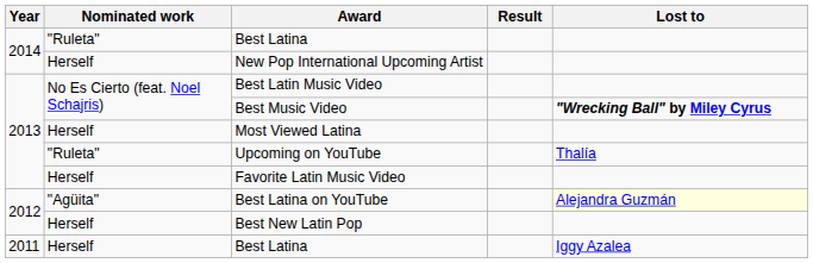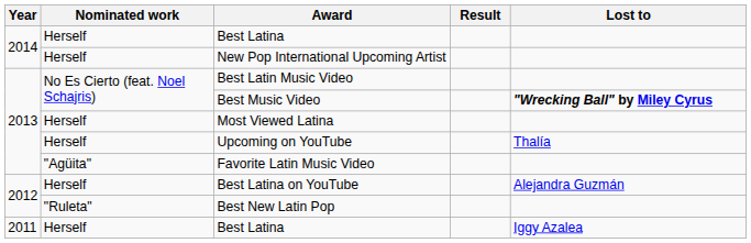 <table class="wikitable">
 <tr>
 <th>Year</th>
 <th width="200">Nominated work</th>
 <th width="275">Award</th>
 <th width="65">Result</th>
 <th width="275">Lost to</th>
 </tr>
 <tr>
 <td rowspan="2">2014</td>
-<td>"Ruleta"</td>
+<td>Herself</td>
 <td>Best Latina</td>
 <td></td>
 <td></td>
 </tr>
 <tr>
 <td>Herself</td>
 <td>New Pop International Upcoming Artist</td>
 <td></td>
 <td></td>
 </tr>
 <tr>
 <td rowspan="5">2013</td>
 <td rowspan="2">No Es Cierto (feat. <a href='#'>Noel Schajris</a>)</td>
 <td>Best Latin Music Video</td>
 <td></td>
 <td></td>
 </tr>
 <tr>
 <td>Best Music Video</td>
 <td></td>
 <td><strong><em>"Wrecking Ball"</em> by <a href='#'>Miley Cyrus</a></strong></td>
 </tr>
 <tr>
 <td>Herself</td>
 <td>Most Viewed Latina</td>
 <td></td>
 <td></td>
 </tr>
 <tr>
-<td>"Ruleta"</td>
+<td>Herself</td>
 <td>Upcoming on YouTube</td>
 <td></td>
 <td><a href='#'>Thalía</a></td>
 </tr>
 <tr>
-<td>Herself</td>
+<td>"Agüita"</td>
 <td>Favorite Latin Music Video</td>
 <td></td>
 <td></td>
 </tr>
 <tr>
 <td rowspan="2">2012</td>
-<td>"Agüita"</td>
+<td>Herself</td>
 <td>Best Latina on YouTube</td>
 <td></td>
-<td style="background: lightyellow;"><a href='#'>Alejandra Guzmán</a></td>
+<td><a href='#'>Alejandra Guzmán</a></td>
 </tr>
 <tr>
-<td>Herself</td>
+<td>"Ruleta"</td>
 <td>Best New Latin Pop</td>
 <td></td>
 <td></td>
 </tr>
 <tr>
 <td>2011</td>
 <td>Herself</td>
 <td>Best Latina</td>
 <td></td>
 <td><a href='#'>Iggy Azalea</a></td>
 </tr>
 </table>
